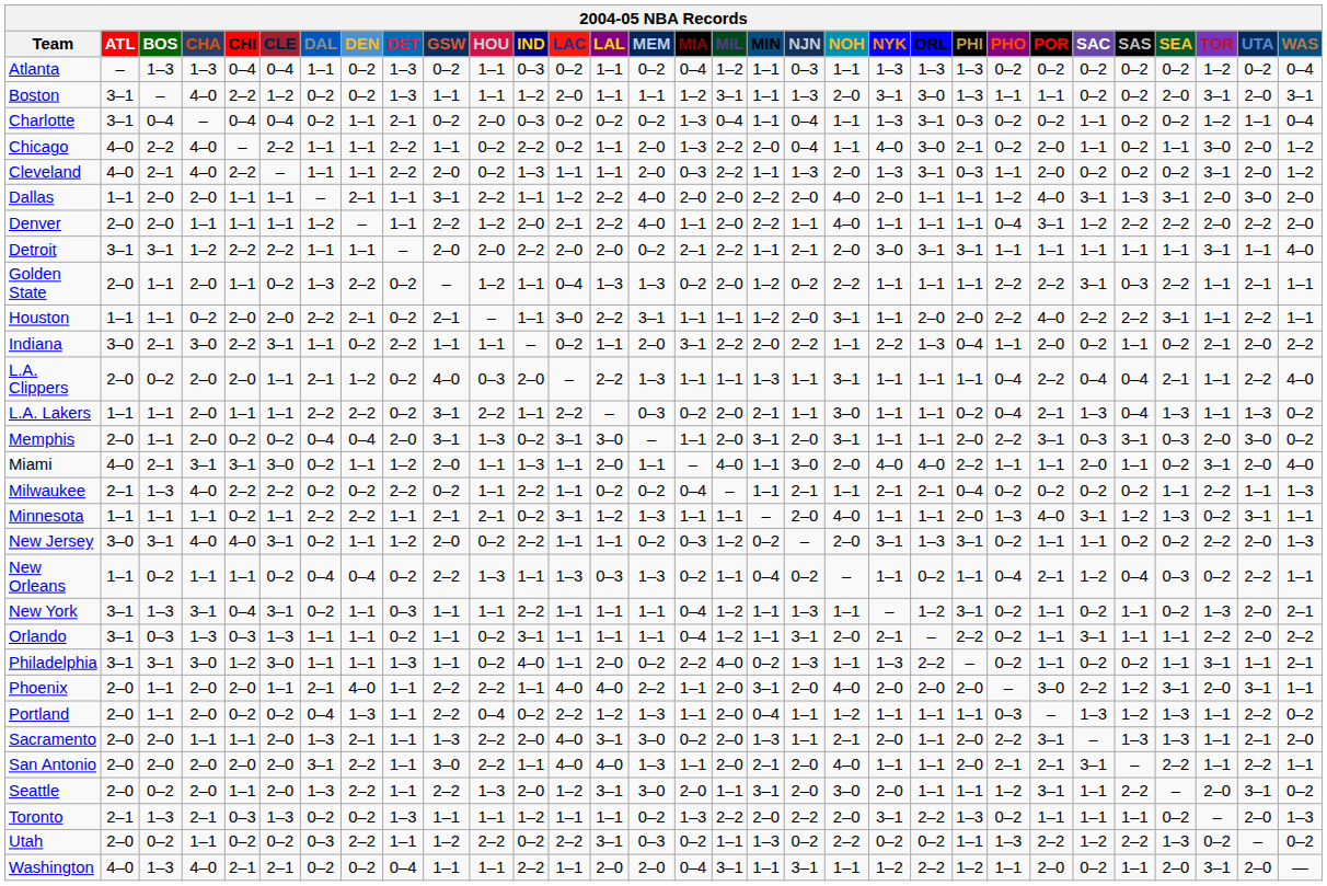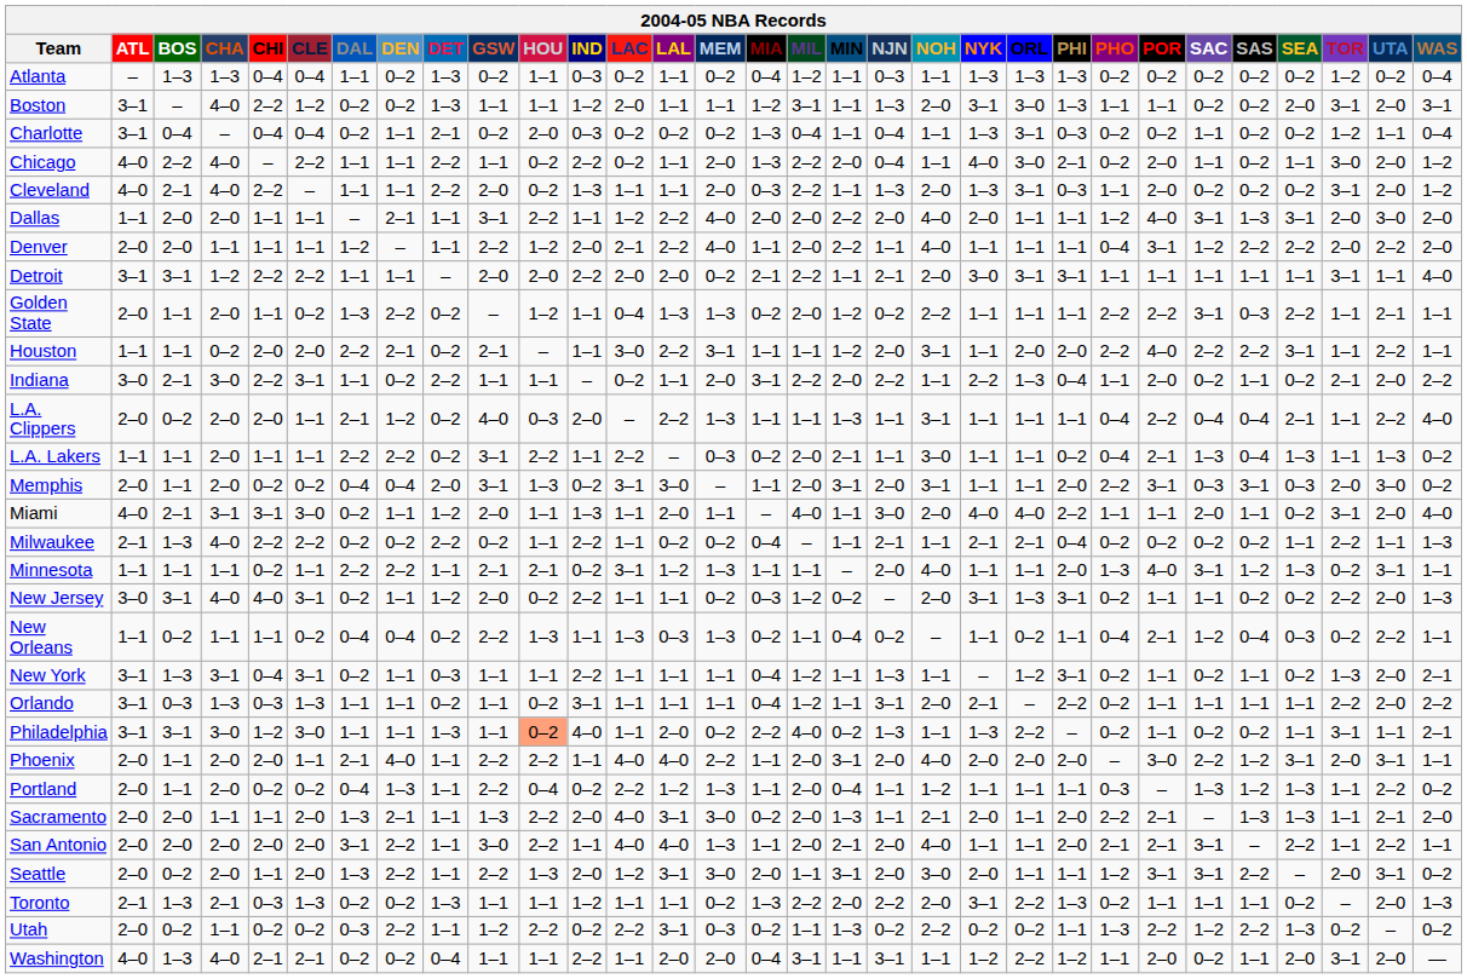 <table class="wikitable" style="font-size:90%; text-align:center;">
 <tr>
 <th colspan=31>2004-05 NBA Records</th>
 </tr>
 <tr>
 <th width=100>Team</th>
 <th style="background:#FF0000;color:#FFFFFF;width=35">ATL</th>
 <th style="background:#006400;color:#FFFFFF;width=35">BOS</th>
 <th style="background:#253E6A;color:#DF5106;width=35">CHA</th>
 <th style="background:#FF0000;color:#000000;width=35">CHI</th>
 <th style="background:#9F1F32;color:#001D43;width=35">CLE</th>
 <th style="background:#0055BA;color:#898D8F;width=35">DAL</th>
 <th style="background:#4C92CC;color:#FDB827;width=35">DEN</th>
 <th style="background:#006BB7;color:#ED164B;width=35">DET</th>
 <th style="background:#072E63;color:#DC5A34;width=35">GSW</th>
 <th style="background:#D31145;color:#CBD4D8;width=35">HOU</th>
 <th style="background:#000080;color:#FFD700;width=35">IND</th>
 <th style="background:#F9160D;color:#1A2E8B;width=35">LAC</th>
 <th style="background:#800080;color:#FFD700;width=35">LAL</th>
 <th style="background:#00265B;color:#BAD1EB;width=35">MEM</th>
 <th style="background:#000000;color:#8B0000;width=35">MIA</th>
 <th style="background:#00471B;color:#5C378A;width=35">MIL</th>
 <th style="background:#044D80;color:#000000;width=35">MIN</th>
 <th style="background:#12305B;color:#C4CED4;width=35">NJN</th>
 <th style="background:#0093B1;color:#FDB827;width=35">NOH</th>
 <th style="background:#0000FF;color:#FF8C00;width=35">NYK</th>
 <th style="background:#0000FF;color:#000000;width=35">ORL</th>
 <th style="background:#000000;color:#BB9754;width=35">PHI</th>
 <th style="background:#800080;color:#FF4500;width=35">PHO</th>
 <th style="background:#000000;color:#FF0000;width=35">POR</th>
 <th style="background:#6846A8;color:#FFFFFF;width=35">SAC</th>
 <th style="background:#000000;color:#C0C0C0;width=35">SAS</th>
 <th style="background:#005831;color:#FFC322;width=35">SEA</th>
 <th style="background:#7436BF;color:#BE0F34;width=35">TOR</th>
 <th style="background:#042A5C;color:#4C8ECC;width=35">UTA</th>
 <th style="background:#044D7D;color:#BC7A44;width=35">WAS</th>
 </tr>
 <tr>
 <td style="text-align:left;"><a href='#'>Atlanta</a></td>
 <td>–</td>
 <td>1–3</td>
 <td>1–3</td>
 <td>0–4</td>
 <td>0–4</td>
 <td>1–1</td>
 <td>0–2</td>
 <td>1–3</td>
 <td>0–2</td>
 <td>1–1</td>
 <td>0–3</td>
 <td>0–2</td>
 <td>1–1</td>
 <td>0–2</td>
 <td>0–4</td>
 <td>1–2</td>
 <td>1–1</td>
 <td>0–3</td>
 <td>1–1</td>
 <td>1–3</td>
 <td>1–3</td>
 <td>1–3</td>
 <td>0–2</td>
 <td>0–2</td>
 <td>0–2</td>
 <td>0–2</td>
 <td>0–2</td>
 <td>1–2</td>
 <td>0–2</td>
 <td>0–4</td>
 </tr>
 <tr>
 <td style="text-align:left;"><a href='#'>Boston</a></td>
 <td>3–1</td>
 <td>–</td>
 <td>4–0</td>
 <td>2–2</td>
 <td>1–2</td>
 <td>0–2</td>
 <td>0–2</td>
 <td>1–3</td>
 <td>1–1</td>
 <td>1–1</td>
 <td>1–2</td>
 <td>2–0</td>
 <td>1–1</td>
 <td>1–1</td>
 <td>1–2</td>
 <td>3–1</td>
 <td>1–1</td>
 <td>1–3</td>
 <td>2–0</td>
 <td>3–1</td>
 <td>3–0</td>
 <td>1–3</td>
 <td>1–1</td>
 <td>1–1</td>
 <td>0–2</td>
 <td>0–2</td>
 <td>2–0</td>
 <td>3–1</td>
 <td>2–0</td>
 <td>3–1</td>
 </tr>
 <tr>
 <td style="text-align:left;"><a href='#'>Charlotte</a></td>
 <td>3–1</td>
 <td>0–4</td>
 <td>–</td>
 <td>0–4</td>
 <td>0–4</td>
 <td>0–2</td>
 <td>1–1</td>
 <td>2–1</td>
 <td>0–2</td>
 <td>2–0</td>
 <td>0–3</td>
 <td>0–2</td>
 <td>0–2</td>
 <td>0–2</td>
 <td>1–3</td>
 <td>0–4</td>
 <td>1–1</td>
 <td>0–4</td>
 <td>1–1</td>
 <td>1–3</td>
 <td>3–1</td>
 <td>0–3</td>
 <td>0–2</td>
 <td>0–2</td>
 <td>1–1</td>
 <td>0–2</td>
 <td>0–2</td>
 <td>1–2</td>
 <td>1–1</td>
 <td>0–4</td>
 </tr>
 <tr>
 <td style="text-align:left;"><a href='#'>Chicago</a></td>
 <td>4–0</td>
 <td>2–2</td>
 <td>4–0</td>
 <td>–</td>
 <td>2–2</td>
 <td>1–1</td>
 <td>1–1</td>
 <td>2–2</td>
 <td>1–1</td>
 <td>0–2</td>
 <td>2–2</td>
 <td>0–2</td>
 <td>1–1</td>
 <td>2–0</td>
 <td>1–3</td>
 <td>2–2</td>
 <td>2–0</td>
 <td>0–4</td>
 <td>1–1</td>
 <td>4–0</td>
 <td>3–0</td>
 <td>2–1</td>
 <td>0–2</td>
 <td>2–0</td>
 <td>1–1</td>
 <td>0–2</td>
 <td>1–1</td>
 <td>3–0</td>
 <td>2–0</td>
 <td>1–2</td>
 </tr>
 <tr>
 <td style="text-align:left;"><a href='#'>Cleveland</a></td>
 <td>4–0</td>
 <td>2–1</td>
 <td>4–0</td>
 <td>2–2</td>
 <td>–</td>
 <td>1–1</td>
 <td>1–1</td>
 <td>2–2</td>
 <td>2–0</td>
 <td>0–2</td>
 <td>1–3</td>
 <td>1–1</td>
 <td>1–1</td>
 <td>2–0</td>
 <td>0–3</td>
 <td>2–2</td>
 <td>1–1</td>
 <td>1–3</td>
 <td>2–0</td>
 <td>1–3</td>
 <td>3–1</td>
 <td>0–3</td>
 <td>1–1</td>
 <td>2–0</td>
 <td>0–2</td>
 <td>0–2</td>
 <td>0–2</td>
 <td>3–1</td>
 <td>2–0</td>
 <td>1–2</td>
 </tr>
 <tr>
 <td style="text-align:left;"><a href='#'>Dallas</a></td>
 <td>1–1</td>
 <td>2–0</td>
 <td>2–0</td>
 <td>1–1</td>
 <td>1–1</td>
 <td>–</td>
 <td>2–1</td>
 <td>1–1</td>
 <td>3–1</td>
 <td>2–2</td>
 <td>1–1</td>
 <td>1–2</td>
 <td>2–2</td>
 <td>4–0</td>
 <td>2–0</td>
 <td>2–0</td>
 <td>2–2</td>
 <td>2–0</td>
 <td>4–0</td>
 <td>2–0</td>
 <td>1–1</td>
 <td>1–1</td>
 <td>1–2</td>
 <td>4–0</td>
 <td>3–1</td>
 <td>1–3</td>
 <td>3–1</td>
 <td>2–0</td>
 <td>3–0</td>
 <td>2–0</td>
 </tr>
 <tr>
 <td style="text-align:left;"><a href='#'>Denver</a></td>
 <td>2–0</td>
 <td>2–0</td>
 <td>1–1</td>
 <td>1–1</td>
 <td>1–1</td>
 <td>1–2</td>
 <td>–</td>
 <td>1–1</td>
 <td>2–2</td>
 <td>1–2</td>
 <td>2–0</td>
 <td>2–1</td>
 <td>2–2</td>
 <td>4–0</td>
 <td>1–1</td>
 <td>2–0</td>
 <td>2–2</td>
 <td>1–1</td>
 <td>4–0</td>
 <td>1–1</td>
 <td>1–1</td>
 <td>1–1</td>
 <td>0–4</td>
 <td>3–1</td>
 <td>1–2</td>
 <td>2–2</td>
 <td>2–2</td>
 <td>2–0</td>
 <td>2–2</td>
 <td>2–0</td>
 </tr>
 <tr>
 <td style="text-align:left;"><a href='#'>Detroit</a></td>
 <td>3–1</td>
 <td>3–1</td>
 <td>1–2</td>
 <td>2–2</td>
 <td>2–2</td>
 <td>1–1</td>
 <td>1–1</td>
 <td>–</td>
 <td>2–0</td>
 <td>2–0</td>
 <td>2–2</td>
 <td>2–0</td>
 <td>2–0</td>
 <td>0–2</td>
 <td>2–1</td>
 <td>2–2</td>
 <td>1–1</td>
 <td>2–1</td>
 <td>2–0</td>
 <td>3–0</td>
 <td>3–1</td>
 <td>3–1</td>
 <td>1–1</td>
 <td>1–1</td>
 <td>1–1</td>
 <td>1–1</td>
 <td>1–1</td>
 <td>3–1</td>
 <td>1–1</td>
 <td>4–0</td>
 </tr>
 <tr>
 <td style="text-align:left;"><a href='#'>Golden State</a></td>
 <td>2–0</td>
 <td>1–1</td>
 <td>2–0</td>
 <td>1–1</td>
 <td>0–2</td>
 <td>1–3</td>
 <td>2–2</td>
 <td>0–2</td>
 <td>–</td>
 <td>1–2</td>
 <td>1–1</td>
 <td>0–4</td>
 <td>1–3</td>
 <td>1–3</td>
 <td>0–2</td>
 <td>2–0</td>
 <td>1–2</td>
 <td>0–2</td>
 <td>2–2</td>
 <td>1–1</td>
 <td>1–1</td>
 <td>1–1</td>
 <td>2–2</td>
 <td>2–2</td>
 <td>3–1</td>
 <td>0–3</td>
 <td>2–2</td>
 <td>1–1</td>
 <td>2–1</td>
 <td>1–1</td>
 </tr>
 <tr>
 <td style="text-align:left;"><a href='#'>Houston</a></td>
 <td>1–1</td>
 <td>1–1</td>
 <td>0–2</td>
 <td>2–0</td>
 <td>2–0</td>
 <td>2–2</td>
 <td>2–1</td>
 <td>0–2</td>
 <td>2–1</td>
 <td>–</td>
 <td>1–1</td>
 <td>3–0</td>
 <td>2–2</td>
 <td>3–1</td>
 <td>1–1</td>
 <td>1–1</td>
 <td>1–2</td>
 <td>2–0</td>
 <td>3–1</td>
 <td>1–1</td>
 <td>2–0</td>
 <td>2–0</td>
 <td>2–2</td>
 <td>4–0</td>
 <td>2–2</td>
 <td>2–2</td>
 <td>3–1</td>
 <td>1–1</td>
 <td>2–2</td>
 <td>1–1</td>
 </tr>
 <tr>
 <td style="text-align:left;"><a href='#'>Indiana</a></td>
 <td>3–0</td>
 <td>2–1</td>
 <td>3–0</td>
 <td>2–2</td>
 <td>3–1</td>
 <td>1–1</td>
 <td>0–2</td>
 <td>2–2</td>
 <td>1–1</td>
 <td>1–1</td>
 <td>–</td>
 <td>0–2</td>
 <td>1–1</td>
 <td>2–0</td>
 <td>3–1</td>
 <td>2–2</td>
 <td>2–0</td>
 <td>2–2</td>
 <td>1–1</td>
 <td>2–2</td>
 <td>1–3</td>
 <td>0–4</td>
 <td>1–1</td>
 <td>2–0</td>
 <td>0–2</td>
 <td>1–1</td>
 <td>0–2</td>
 <td>2–1</td>
 <td>2–0</td>
 <td>2–2</td>
 </tr>
 <tr>
 <td style="text-align:left;"><a href='#'>L.A. Clippers</a></td>
 <td>2–0</td>
 <td>0–2</td>
 <td>2–0</td>
 <td>2–0</td>
 <td>1–1</td>
 <td>2–1</td>
 <td>1–2</td>
 <td>0–2</td>
 <td>4–0</td>
 <td>0–3</td>
 <td>2–0</td>
 <td>–</td>
 <td>2–2</td>
 <td>1–3</td>
 <td>1–1</td>
 <td>1–1</td>
 <td>1–3</td>
 <td>1–1</td>
 <td>3–1</td>
 <td>1–1</td>
 <td>1–1</td>
 <td>1–1</td>
 <td>0–4</td>
 <td>2–2</td>
 <td>0–4</td>
 <td>0–4</td>
 <td>2–1</td>
 <td>1–1</td>
 <td>2–2</td>
 <td>4–0</td>
 </tr>
 <tr>
 <td style="text-align:left;"><a href='#'>L.A. Lakers</a></td>
 <td>1–1</td>
 <td>1–1</td>
 <td>2–0</td>
 <td>1–1</td>
 <td>1–1</td>
 <td>2–2</td>
 <td>2–2</td>
 <td>0–2</td>
 <td>3–1</td>
 <td>2–2</td>
 <td>1–1</td>
 <td>2–2</td>
 <td>–</td>
 <td>0–3</td>
 <td>0–2</td>
 <td>2–0</td>
 <td>2–1</td>
 <td>1–1</td>
 <td>3–0</td>
 <td>1–1</td>
 <td>1–1</td>
 <td>0–2</td>
 <td>0–4</td>
 <td>2–1</td>
 <td>1–3</td>
 <td>0–4</td>
 <td>1–3</td>
 <td>1–1</td>
 <td>1–3</td>
 <td>0–2</td>
 </tr>
 <tr>
 <td style="text-align:left;"><a href='#'>Memphis</a></td>
 <td>2–0</td>
 <td>1–1</td>
 <td>2–0</td>
 <td>0–2</td>
 <td>0–2</td>
 <td>0–4</td>
 <td>0–4</td>
 <td>2–0</td>
 <td>3–1</td>
 <td>1–3</td>
 <td>0–2</td>
 <td>3–1</td>
 <td>3–0</td>
 <td>–</td>
 <td>1–1</td>
 <td>2–0</td>
 <td>3–1</td>
 <td>2–0</td>
 <td>3–1</td>
 <td>1–1</td>
 <td>1–1</td>
 <td>2–0</td>
 <td>2–2</td>
 <td>3–1</td>
 <td>0–3</td>
 <td>3–1</td>
 <td>0–3</td>
 <td>2–0</td>
 <td>3–0</td>
 <td>0–2</td>
 </tr>
 <tr>
 <td style="text-align:left;">Miami</td>
 <td>4–0</td>
 <td>2–1</td>
 <td>3–1</td>
 <td>3–1</td>
 <td>3–0</td>
 <td>0–2</td>
 <td>1–1</td>
 <td>1–2</td>
 <td>2–0</td>
 <td>1–1</td>
 <td>1–3</td>
 <td>1–1</td>
 <td>2–0</td>
 <td>1–1</td>
 <td>–</td>
 <td>4–0</td>
 <td>1–1</td>
 <td>3–0</td>
 <td>2–0</td>
 <td>4–0</td>
 <td>4–0</td>
 <td>2–2</td>
 <td>1–1</td>
 <td>1–1</td>
 <td>2–0</td>
 <td>1–1</td>
 <td>0–2</td>
 <td>3–1</td>
 <td>2–0</td>
 <td>4–0</td>
 </tr>
 <tr>
 <td style="text-align:left;"><a href='#'>Milwaukee</a></td>
 <td>2–1</td>
 <td>1–3</td>
 <td>4–0</td>
 <td>2–2</td>
 <td>2–2</td>
 <td>0–2</td>
 <td>0–2</td>
 <td>2–2</td>
 <td>0–2</td>
 <td>1–1</td>
 <td>2–2</td>
 <td>1–1</td>
 <td>0–2</td>
 <td>0–2</td>
 <td>0–4</td>
 <td>–</td>
 <td>1–1</td>
 <td>2–1</td>
 <td>1–1</td>
 <td>2–1</td>
 <td>2–1</td>
 <td>0–4</td>
 <td>0–2</td>
 <td>0–2</td>
 <td>0–2</td>
 <td>0–2</td>
 <td>1–1</td>
 <td>2–2</td>
 <td>1–1</td>
 <td>1–3</td>
 </tr>
 <tr>
 <td style="text-align:left;"><a href='#'>Minnesota</a></td>
 <td>1–1</td>
 <td>1–1</td>
 <td>1–1</td>
 <td>0–2</td>
 <td>1–1</td>
 <td>2–2</td>
 <td>2–2</td>
 <td>1–1</td>
 <td>2–1</td>
 <td>2–1</td>
 <td>0–2</td>
 <td>3–1</td>
 <td>1–2</td>
 <td>1–3</td>
 <td>1–1</td>
 <td>1–1</td>
 <td>–</td>
 <td>2–0</td>
 <td>4–0</td>
 <td>1–1</td>
 <td>1–1</td>
 <td>2–0</td>
 <td>1–3</td>
 <td>4–0</td>
 <td>3–1</td>
 <td>1–2</td>
 <td>1–3</td>
 <td>0–2</td>
 <td>3–1</td>
 <td>1–1</td>
 </tr>
 <tr>
 <td style="text-align:left;"><a href='#'>New Jersey</a></td>
 <td>3–0</td>
 <td>3–1</td>
 <td>4–0</td>
 <td>4–0</td>
 <td>3–1</td>
 <td>0–2</td>
 <td>1–1</td>
 <td>1–2</td>
 <td>2–0</td>
 <td>0–2</td>
 <td>2–2</td>
 <td>1–1</td>
 <td>1–1</td>
 <td>0–2</td>
 <td>0–3</td>
 <td>1–2</td>
 <td>0–2</td>
 <td>–</td>
 <td>2–0</td>
 <td>3–1</td>
 <td>1–3</td>
 <td>3–1</td>
 <td>0–2</td>
 <td>1–1</td>
 <td>1–1</td>
 <td>0–2</td>
 <td>0–2</td>
 <td>2–2</td>
 <td>2–0</td>
 <td>1–3</td>
 </tr>
 <tr>
 <td style="text-align:left;"><a href='#'>New Orleans</a></td>
 <td>1–1</td>
 <td>0–2</td>
 <td>1–1</td>
 <td>1–1</td>
 <td>0–2</td>
 <td>0–4</td>
 <td>0–4</td>
 <td>0–2</td>
 <td>2–2</td>
 <td>1–3</td>
 <td>1–1</td>
 <td>1–3</td>
 <td>0–3</td>
 <td>1–3</td>
 <td>0–2</td>
 <td>1–1</td>
 <td>0–4</td>
 <td>0–2</td>
 <td>–</td>
 <td>1–1</td>
 <td>0–2</td>
 <td>1–1</td>
 <td>0–4</td>
 <td>2–1</td>
 <td>1–2</td>
 <td>0–4</td>
 <td>0–3</td>
 <td>0–2</td>
 <td>2–2</td>
 <td>1–1</td>
 </tr>
 <tr>
 <td style="text-align:left;"><a href='#'>New York</a></td>
 <td>3–1</td>
 <td>1–3</td>
 <td>3–1</td>
 <td>0–4</td>
 <td>3–1</td>
 <td>0–2</td>
 <td>1–1</td>
 <td>0–3</td>
 <td>1–1</td>
 <td>1–1</td>
 <td>2–2</td>
 <td>1–1</td>
 <td>1–1</td>
 <td>1–1</td>
 <td>0–4</td>
 <td>1–2</td>
 <td>1–1</td>
 <td>1–3</td>
 <td>1–1</td>
 <td>–</td>
 <td>1–2</td>
 <td>3–1</td>
 <td>0–2</td>
 <td>1–1</td>
 <td>0–2</td>
 <td>1–1</td>
 <td>0–2</td>
 <td>1–3</td>
 <td>2–0</td>
 <td>2–1</td>
 </tr>
 <tr>
 <td style="text-align:left;"><a href='#'>Orlando</a></td>
 <td>3–1</td>
 <td>0–3</td>
 <td>1–3</td>
 <td>0–3</td>
 <td>1–3</td>
 <td>1–1</td>
 <td>1–1</td>
 <td>0–2</td>
 <td>1–1</td>
 <td>0–2</td>
 <td>3–1</td>
 <td>1–1</td>
 <td>1–1</td>
 <td>1–1</td>
 <td>0–4</td>
 <td>1–2</td>
 <td>1–1</td>
 <td>3–1</td>
 <td>2–0</td>
 <td>2–1</td>
 <td>–</td>
 <td>2–2</td>
 <td>0–2</td>
 <td>1–1</td>
-<td>3–1</td>
+<td>1–1</td>
 <td>1–1</td>
 <td>1–1</td>
 <td>2–2</td>
 <td>2–0</td>
 <td>2–2</td>
 </tr>
 <tr>
 <td style="text-align:left;"><a href='#'>Philadelphia</a></td>
 <td>3–1</td>
 <td>3–1</td>
 <td>3–0</td>
 <td>1–2</td>
 <td>3–0</td>
 <td>1–1</td>
 <td>1–1</td>
 <td>1–3</td>
 <td>1–1</td>
-<td>0–2</td>
+<td style="background: lightsalmon;">0–2</td>
 <td>4–0</td>
 <td>1–1</td>
 <td>2–0</td>
 <td>0–2</td>
 <td>2–2</td>
 <td>4–0</td>
 <td>0–2</td>
 <td>1–3</td>
 <td>1–1</td>
 <td>1–3</td>
 <td>2–2</td>
 <td>–</td>
 <td>0–2</td>
 <td>1–1</td>
 <td>0–2</td>
 <td>0–2</td>
 <td>1–1</td>
 <td>3–1</td>
 <td>1–1</td>
 <td>2–1</td>
 </tr>
 <tr>
 <td style="text-align:left;"><a href='#'>Phoenix</a></td>
 <td>2–0</td>
 <td>1–1</td>
 <td>2–0</td>
 <td>2–0</td>
 <td>1–1</td>
 <td>2–1</td>
 <td>4–0</td>
 <td>1–1</td>
 <td>2–2</td>
 <td>2–2</td>
 <td>1–1</td>
 <td>4–0</td>
 <td>4–0</td>
 <td>2–2</td>
 <td>1–1</td>
 <td>2–0</td>
 <td>3–1</td>
 <td>2–0</td>
 <td>4–0</td>
 <td>2–0</td>
 <td>2–0</td>
 <td>2–0</td>
 <td>–</td>
 <td>3–0</td>
 <td>2–2</td>
 <td>1–2</td>
 <td>3–1</td>
 <td>2–0</td>
 <td>3–1</td>
 <td>1–1</td>
 </tr>
 <tr>
 <td style="text-align:left;"><a href='#'>Portland</a></td>
 <td>2–0</td>
 <td>1–1</td>
 <td>2–0</td>
 <td>0–2</td>
 <td>0–2</td>
 <td>0–4</td>
 <td>1–3</td>
 <td>1–1</td>
 <td>2–2</td>
 <td>0–4</td>
 <td>0–2</td>
 <td>2–2</td>
 <td>1–2</td>
 <td>1–3</td>
 <td>1–1</td>
 <td>2–0</td>
 <td>0–4</td>
 <td>1–1</td>
 <td>1–2</td>
 <td>1–1</td>
 <td>1–1</td>
 <td>1–1</td>
 <td>0–3</td>
 <td>–</td>
 <td>1–3</td>
 <td>1–2</td>
 <td>1–3</td>
 <td>1–1</td>
 <td>2–2</td>
 <td>0–2</td>
 </tr>
 <tr>
 <td style="text-align:left;"><a href='#'>Sacramento</a></td>
 <td>2–0</td>
 <td>2–0</td>
 <td>1–1</td>
 <td>1–1</td>
 <td>2–0</td>
 <td>1–3</td>
 <td>2–1</td>
 <td>1–1</td>
 <td>1–3</td>
 <td>2–2</td>
 <td>2–0</td>
 <td>4–0</td>
 <td>3–1</td>
 <td>3–0</td>
 <td>0–2</td>
 <td>2–0</td>
 <td>1–3</td>
 <td>1–1</td>
 <td>2–1</td>
 <td>2–0</td>
 <td>1–1</td>
 <td>2–0</td>
 <td>2–2</td>
-<td>3–1</td>
+<td>2–1</td>
 <td>–</td>
 <td>1–3</td>
 <td>1–3</td>
 <td>1–1</td>
 <td>2–1</td>
 <td>2–0</td>
 </tr>
 <tr>
 <td style="text-align:left;"><a href='#'>San Antonio</a></td>
 <td>2–0</td>
 <td>2–0</td>
 <td>2–0</td>
 <td>2–0</td>
 <td>2–0</td>
 <td>3–1</td>
 <td>2–2</td>
 <td>1–1</td>
 <td>3–0</td>
 <td>2–2</td>
 <td>1–1</td>
 <td>4–0</td>
 <td>4–0</td>
 <td>1–3</td>
 <td>1–1</td>
 <td>2–0</td>
 <td>2–1</td>
 <td>2–0</td>
 <td>4–0</td>
 <td>1–1</td>
 <td>1–1</td>
 <td>2–0</td>
 <td>2–1</td>
 <td>2–1</td>
 <td>3–1</td>
 <td>–</td>
 <td>2–2</td>
 <td>1–1</td>
 <td>2–2</td>
 <td>1–1</td>
 </tr>
 <tr>
 <td style="text-align:left;"><a href='#'>Seattle</a></td>
 <td>2–0</td>
 <td>0–2</td>
 <td>2–0</td>
 <td>1–1</td>
 <td>2–0</td>
 <td>1–3</td>
 <td>2–2</td>
 <td>1–1</td>
 <td>2–2</td>
 <td>1–3</td>
 <td>2–0</td>
 <td>1–2</td>
 <td>3–1</td>
 <td>3–0</td>
 <td>2–0</td>
 <td>1–1</td>
 <td>3–1</td>
 <td>2–0</td>
 <td>3–0</td>
 <td>2–0</td>
 <td>1–1</td>
 <td>1–1</td>
 <td>1–2</td>
 <td>3–1</td>
-<td>1–1</td>
+<td>3–1</td>
 <td>2–2</td>
 <td>–</td>
 <td>2–0</td>
 <td>3–1</td>
 <td>0–2</td>
 </tr>
 <tr>
 <td style="text-align:left;"><a href='#'>Toronto</a></td>
 <td>2–1</td>
 <td>1–3</td>
 <td>2–1</td>
 <td>0–3</td>
 <td>1–3</td>
 <td>0–2</td>
 <td>0–2</td>
 <td>1–3</td>
 <td>1–1</td>
 <td>1–1</td>
 <td>1–2</td>
 <td>1–1</td>
 <td>1–1</td>
 <td>0–2</td>
 <td>1–3</td>
 <td>2–2</td>
 <td>2–0</td>
 <td>2–2</td>
 <td>2–0</td>
 <td>3–1</td>
 <td>2–2</td>
 <td>1–3</td>
 <td>0–2</td>
 <td>1–1</td>
 <td>1–1</td>
 <td>1–1</td>
 <td>0–2</td>
 <td>–</td>
 <td>2–0</td>
 <td>1–3</td>
 </tr>
 <tr>
 <td style="text-align:left;"><a href='#'>Utah</a></td>
 <td>2–0</td>
 <td>0–2</td>
 <td>1–1</td>
 <td>0–2</td>
 <td>0–2</td>
 <td>0–3</td>
 <td>2–2</td>
 <td>1–1</td>
 <td>1–2</td>
 <td>2–2</td>
 <td>0–2</td>
 <td>2–2</td>
 <td>3–1</td>
 <td>0–3</td>
 <td>0–2</td>
 <td>1–1</td>
 <td>1–3</td>
 <td>0–2</td>
 <td>2–2</td>
 <td>0–2</td>
 <td>0–2</td>
 <td>1–1</td>
 <td>1–3</td>
 <td>2–2</td>
 <td>1–2</td>
 <td>2–2</td>
 <td>1–3</td>
 <td>0–2</td>
 <td>–</td>
 <td>0–2</td>
 </tr>
 <tr>
 <td style="text-align:left;"><a href='#'>Washington</a></td>
 <td>4–0</td>
 <td>1–3</td>
 <td>4–0</td>
 <td>2–1</td>
 <td>2–1</td>
 <td>0–2</td>
 <td>0–2</td>
 <td>0–4</td>
 <td>1–1</td>
 <td>1–1</td>
 <td>2–2</td>
 <td>1–1</td>
 <td>2–0</td>
 <td>2–0</td>
 <td>0–4</td>
 <td>3–1</td>
 <td>1–1</td>
 <td>3–1</td>
 <td>1–1</td>
 <td>1–2</td>
 <td>2–2</td>
 <td>1–2</td>
 <td>1–1</td>
 <td>2–0</td>
 <td>0–2</td>
 <td>1–1</td>
 <td>2–0</td>
 <td>3–1</td>
 <td>2–0</td>
 <td>—</td>
 </tr>
 </table>
